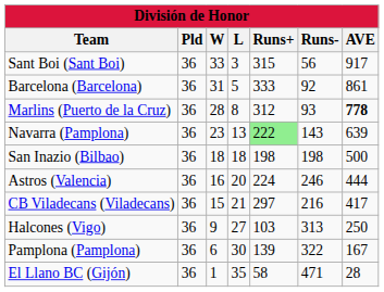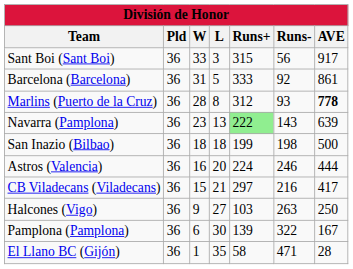 <table class="wikitable">
 <tr>
 <td bgcolor="#DC143C" align="center" colspan="11"><strong><span>División de Honor</span></strong></td>
 </tr>
 <tr>
 <th>Team</th>
 <th>Pld</th>
 <th>W</th>
 <th>L</th>
 <th>Runs+</th>
 <th>Runs-</th>
 <th>AVE</th>
 </tr>
 <tr>
 <td>Sant Boi (<a href='#'>Sant Boi</a>)</td>
 <td>36</td>
 <td>33</td>
 <td>3</td>
 <td>315</td>
 <td>56</td>
 <td>917</td>
 </tr>
 <tr>
 <td>Barcelona (<a href='#'>Barcelona</a>)</td>
 <td>36</td>
 <td>31</td>
 <td>5</td>
 <td>333</td>
 <td>92</td>
 <td>861</td>
 </tr>
 <tr>
 <td><a href='#'>Marlins</a> (<a href='#'>Puerto de la Cruz</a>)</td>
 <td>36</td>
 <td>28</td>
 <td>8</td>
 <td>312</td>
 <td>93</td>
 <td><strong>778</strong></td>
 </tr>
 <tr>
 <td>Navarra (<a href='#'>Pamplona</a>)</td>
 <td>36</td>
 <td>23</td>
 <td>13</td>
 <td style="background: lightgreen;">222</td>
 <td>143</td>
 <td>639</td>
 </tr>
 <tr>
 <td>San Inazio (<a href='#'>Bilbao</a>)</td>
 <td>36</td>
 <td>18</td>
 <td>18</td>
-<td>198</td>
+<td>199</td>
 <td>198</td>
 <td>500</td>
 </tr>
 <tr>
 <td>Astros (<a href='#'>Valencia</a>)</td>
 <td>36</td>
 <td>16</td>
 <td>20</td>
 <td>224</td>
 <td>246</td>
 <td>444</td>
 </tr>
 <tr>
 <td><a href='#'>CB Viladecans</a> (<a href='#'>Viladecans</a>)</td>
 <td>36</td>
 <td>15</td>
 <td>21</td>
 <td>297</td>
 <td>216</td>
 <td>417</td>
 </tr>
 <tr>
 <td>Halcones (<a href='#'>Vigo</a>)</td>
 <td>36</td>
 <td>9</td>
 <td>27</td>
 <td>103</td>
-<td>313</td>
+<td>263</td>
 <td>250</td>
 </tr>
 <tr>
 <td>Pamplona (<a href='#'>Pamplona</a>)</td>
 <td>36</td>
 <td>6</td>
 <td>30</td>
 <td>139</td>
 <td>322</td>
 <td>167</td>
 </tr>
 <tr>
 <td><a href='#'>El Llano BC</a> (<a href='#'>Gijón</a>)</td>
 <td>36</td>
 <td>1</td>
 <td>35</td>
 <td>58</td>
 <td>471</td>
 <td>28</td>
 </tr>
 </table>
